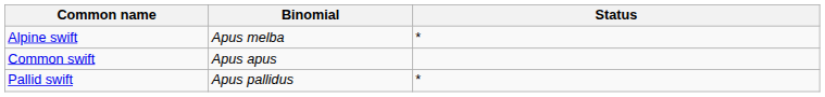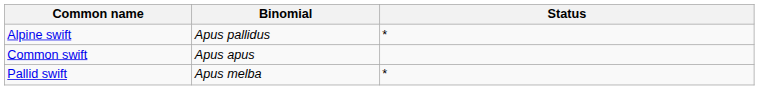 <table width=60% class="wikitable">
 <tr>
 <th width=15%>Common name</th>
 <th width=15%>Binomial</th>
 <th width=30%>Status</th>
 </tr>
 <tr>
 <td><a href='#'>Alpine swift</a></td>
-<td><em>Apus melba</em></td>
+<td><em>Apus pallidus</em></td>
 <td>*</td>
 </tr>
 <tr>
 <td><a href='#'>Common swift</a></td>
 <td><em>Apus apus</em></td>
 <td></td>
 </tr>
 <tr>
 <td><a href='#'>Pallid swift</a></td>
-<td><em>Apus pallidus</em></td>
+<td><em>Apus melba</em></td>
 <td>*</td>
 </tr>
 </table>
